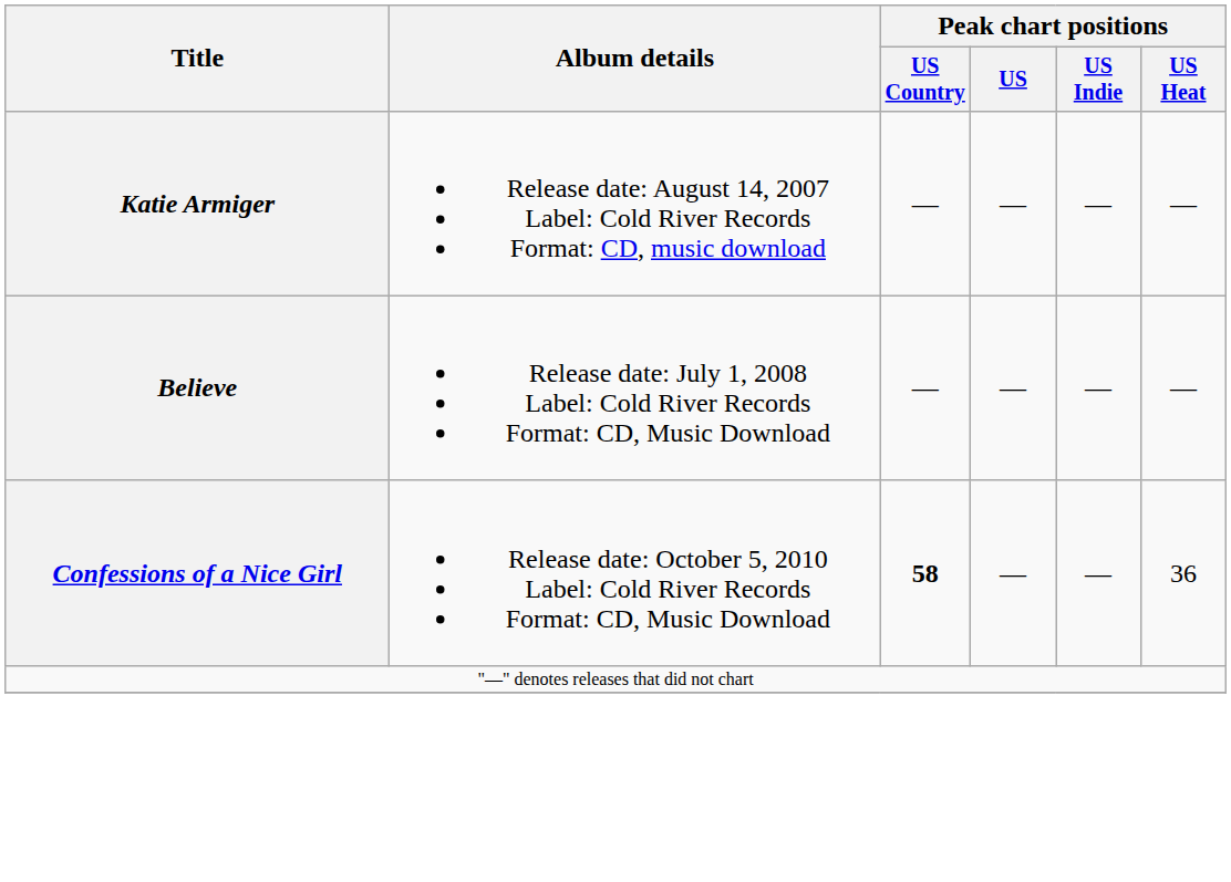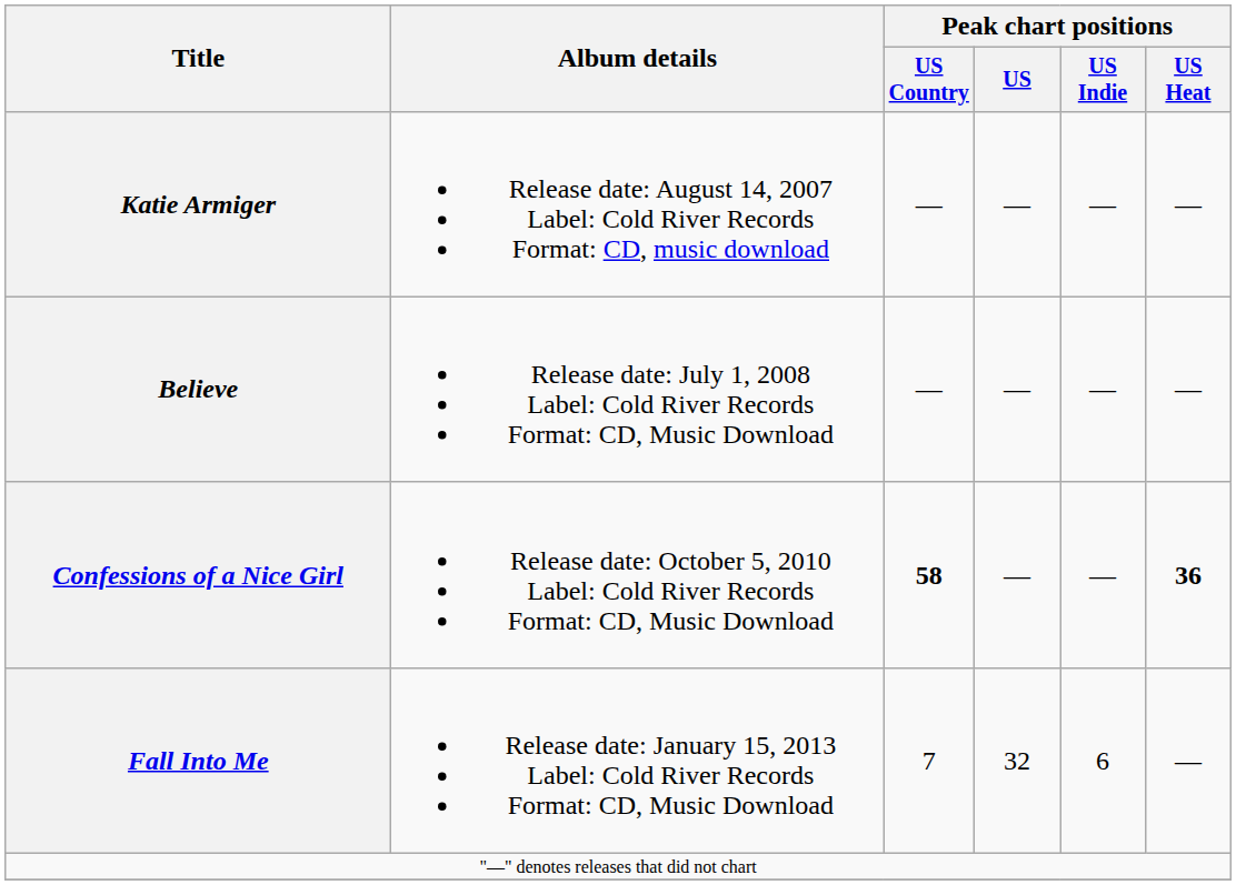 <table class="wikitable plainrowheaders" style="text-align:center;">
 <tr>
 <th rowspan="2" style="width:14em;">Title</th>
 <th rowspan="2" style="width:18em;">Album details</th>
 <th colspan="4">Peak chart positions</th>
 </tr>
 <tr style="font-size:smaller;">
 <th width="45"><a href='#'>US Country</a><br></th>
 <th width="45"><a href='#'>US</a><br></th>
 <th width="45"><a href='#'>US<br>Indie</a><br></th>
 <th width="45"><a href='#'>US<br>Heat</a><br></th>
 </tr>
 <tr>
 <th scope="row"><em>Katie Armiger</em></th>
 <td><br><ul><li>Release date: August 14, 2007</li><li>Label: Cold River Records</li><li>Format: <a href='#'>CD</a>, <a href='#'>music download</a></li></ul></td>
 <td>—</td>
 <td>—</td>
 <td>—</td>
 <td>—</td>
 </tr>
 <tr>
 <th scope="row"><em>Believe</em></th>
 <td><br><ul><li>Release date: July 1, 2008</li><li>Label: Cold River Records</li><li>Format: CD, Music Download</li></ul></td>
 <td>—</td>
 <td>—</td>
 <td>—</td>
 <td>—</td>
 </tr>
 <tr>
 <th scope="row"><em><a href='#'>Confessions of a Nice Girl</a></em></th>
 <td><br><ul><li>Release date: October 5, 2010</li><li>Label: Cold River Records</li><li>Format: CD, Music Download</li></ul></td>
 <td><strong>58</strong></td>
 <td>—</td>
 <td>—</td>
-<td>36</td>
+<td><strong>36</strong></td>
+</tr>
+<tr>
+<th scope="row"><em><a href='#'>Fall Into Me</a></em></th>
+<td><br><ul><li>Release date: January 15, 2013</li><li>Label: Cold River Records</li><li>Format: CD, Music Download</li></ul></td>
+<td>7</td>
+<td>32</td>
+<td>6</td>
+<td>—</td>
 </tr>
 <tr>
 <td colspan="6" style="font-size:8pt">"—" denotes releases that did not chart</td>
 </tr>
 <tr>
 </tr>
 </table>
